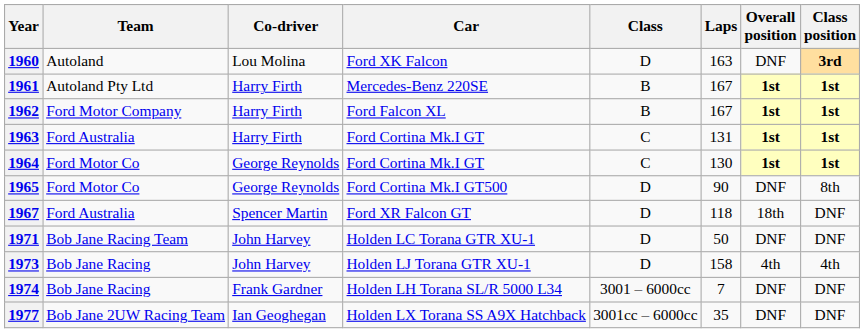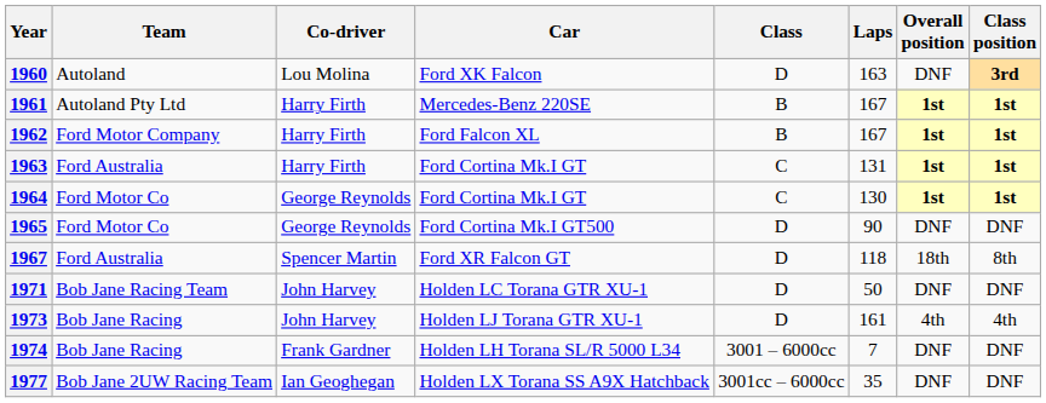 <table class="wikitable" style="font-size:90%">
 <tr>
 <th>Year</th>
 <th>Team</th>
 <th>Co-driver</th>
 <th>Car</th>
 <th>Class</th>
 <th>Laps</th>
 <th>Overall<br>position</th>
 <th>Class<br>position</th>
 </tr>
 <tr align="center">
 <th><a href='#'>1960</a></th>
 <td align="left"> Autoland</td>
 <td align="left"> Lou Molina</td>
 <td align="left"><a href='#'>Ford XK Falcon</a></td>
 <td>D</td>
 <td>163</td>
 <td>DNF</td>
 <td style="background:#ffdf9f;"><strong>3rd</strong></td>
 </tr>
 <tr align="center">
 <th><a href='#'>1961</a></th>
 <td align="left"> Autoland Pty Ltd</td>
 <td align="left"> <a href='#'>Harry Firth</a></td>
 <td align="left"><a href='#'>Mercedes-Benz 220SE</a></td>
 <td>B</td>
 <td>167</td>
 <td style="background:#ffffbf;"><strong>1st</strong></td>
 <td style="background:#ffffbf;"><strong>1st</strong></td>
 </tr>
 <tr align="center">
 <th><a href='#'>1962</a></th>
 <td align="left"> <a href='#'>Ford Motor Company</a></td>
 <td align="left"> <a href='#'>Harry Firth</a></td>
 <td align="left"><a href='#'>Ford Falcon XL</a></td>
 <td>B</td>
 <td>167</td>
 <td style="background:#ffffbf;"><strong>1st</strong></td>
 <td style="background:#ffffbf;"><strong>1st</strong></td>
 </tr>
 <tr align="center">
 <th><a href='#'>1963</a></th>
 <td align="left"> <a href='#'>Ford Australia</a></td>
 <td align="left"> <a href='#'>Harry Firth</a></td>
 <td align="left"><a href='#'>Ford Cortina Mk.I GT</a></td>
 <td>C</td>
 <td>131</td>
 <td style="background:#ffffbf;"><strong>1st</strong></td>
 <td style="background:#ffffbf;"><strong>1st</strong></td>
 </tr>
 <tr align="center">
 <th><a href='#'>1964</a></th>
 <td align="left"> <a href='#'>Ford Motor Co</a></td>
 <td align="left"> <a href='#'>George Reynolds</a></td>
 <td align="left"><a href='#'>Ford Cortina Mk.I GT</a></td>
 <td>C</td>
 <td>130</td>
 <td style="background:#ffffbf;"><strong>1st</strong></td>
 <td style="background:#ffffbf;"><strong>1st</strong></td>
 </tr>
 <tr align="center">
 <th><a href='#'>1965</a></th>
 <td align="left"> <a href='#'>Ford Motor Co</a></td>
 <td align="left"> <a href='#'>George Reynolds</a></td>
 <td align="left"><a href='#'>Ford Cortina Mk.I GT500</a></td>
 <td>D</td>
 <td>90</td>
 <td>DNF</td>
-<td>8th</td>
+<td>DNF</td>
 </tr>
 <tr align="center">
 <th><a href='#'>1967</a></th>
 <td align="left"> <a href='#'>Ford Australia</a></td>
 <td align="left"> <a href='#'>Spencer Martin</a></td>
 <td align="left"><a href='#'>Ford XR Falcon GT</a></td>
 <td>D</td>
 <td>118</td>
 <td>18th</td>
-<td>DNF</td>
+<td>8th</td>
 </tr>
 <tr align="center">
 <th><a href='#'>1971</a></th>
 <td align="left"> <a href='#'>Bob Jane Racing Team</a></td>
 <td align="left"> <a href='#'>John Harvey</a></td>
 <td align="left"><a href='#'>Holden LC Torana GTR XU-1</a></td>
 <td>D</td>
 <td>50</td>
 <td>DNF</td>
 <td>DNF</td>
 </tr>
 <tr align="center">
 <th><a href='#'>1973</a></th>
 <td align="left"> <a href='#'>Bob Jane Racing</a></td>
 <td align="left"> <a href='#'>John Harvey</a></td>
 <td align="left"><a href='#'>Holden LJ Torana GTR XU-1</a></td>
 <td>D</td>
-<td>158</td>
+<td>161</td>
 <td>4th</td>
 <td>4th</td>
 </tr>
 <tr align="center">
 <th><a href='#'>1974</a></th>
 <td align="left"> <a href='#'>Bob Jane Racing</a></td>
 <td align="left"> <a href='#'>Frank Gardner</a></td>
 <td align="left"><a href='#'>Holden LH Torana SL/R 5000 L34</a></td>
 <td>3001 – 6000cc</td>
 <td>7</td>
 <td>DNF</td>
 <td>DNF</td>
 </tr>
 <tr align="center">
 <th><a href='#'>1977</a></th>
 <td align="left"> <a href='#'>Bob Jane 2UW Racing Team</a></td>
 <td align="left"> <a href='#'>Ian Geoghegan</a></td>
 <td align="left"><a href='#'>Holden LX Torana SS A9X Hatchback</a></td>
 <td>3001cc – 6000cc</td>
 <td>35</td>
 <td>DNF</td>
 <td>DNF</td>
 </tr>
 </table>
